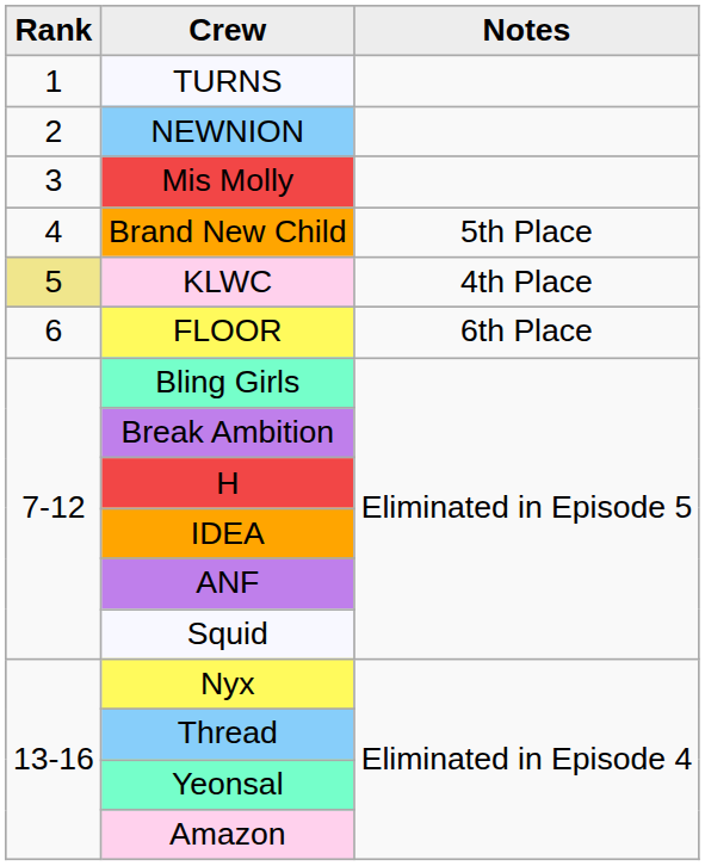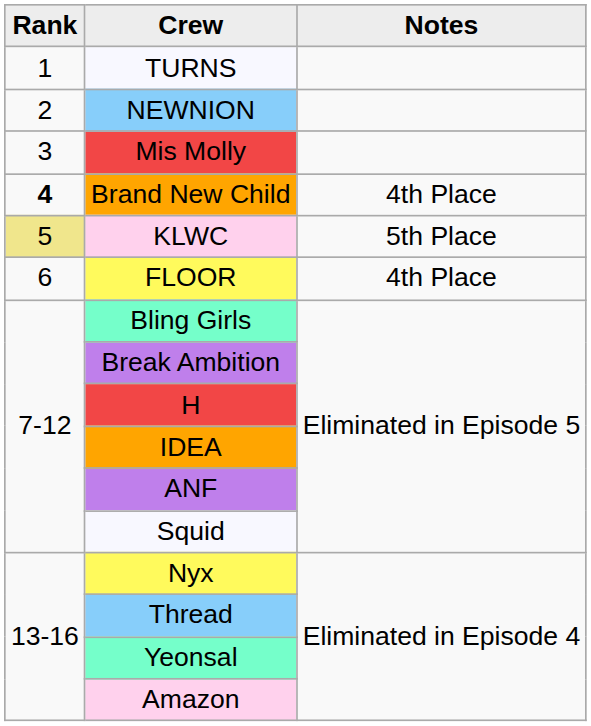 <table class="wikitable" style="text-align:center; ">
 <tr>
 <th style="background:#EDEDED">Rank</th>
 <th style="background:#EDEDED">Crew</th>
 <th style="background:#EDEDED">Notes</th>
 </tr>
 <tr>
 <td>1</td>
 <td style="background:#F8F8FF">TURNS</td>
 <td></td>
 </tr>
 <tr>
 <td>2</td>
 <td style="background:#87CEFA">NEWNION</td>
 <td></td>
 </tr>
 <tr>
 <td>3</td>
 <td style="background:#F24646">Mis Molly</td>
 <td></td>
 </tr>
 <tr>
-<td>4</td>
+<td><strong>4</strong></td>
 <td style="background:orange">Brand New Child</td>
-<td>5th Place</td>
+<td>4th Place</td>
 </tr>
 <tr>
 <td style="background: khaki;">5</td>
 <td style="background:#FFD1ED">KLWC</td>
-<td>4th Place</td>
+<td>5th Place</td>
 </tr>
 <tr>
 <td>6</td>
 <td style="background:#FFFA5C">FLOOR</td>
-<td>6th Place</td>
+<td>4th Place</td>
 </tr>
 <tr>
 <td rowspan="6">7-12</td>
 <td style="background:#75FFCA">Bling Girls</td>
 <td rowspan="6">Eliminated in Episode 5</td>
 </tr>
 <tr>
 <td style="background:#BF7FEB">Break Ambition</td>
 </tr>
 <tr>
 <td style="background:#F24646">H</td>
 </tr>
 <tr>
 <td style="background:orange">IDEA</td>
 </tr>
 <tr>
 <td style="background:#BF7FEB">ANF</td>
 </tr>
 <tr>
 <td style="background:#F8F8FF">Squid</td>
 </tr>
 <tr>
 <td rowspan="4">13-16</td>
 <td style="background:#FFFA5C">Nyx</td>
 <td rowspan="4">Eliminated in Episode 4</td>
 </tr>
 <tr>
 <td style="background:#87CEFA">Thread</td>
 </tr>
 <tr>
 <td style="background:#75FFCA">Yeonsal</td>
 </tr>
 <tr>
 <td style="background:#FFD1ED">Amazon</td>
 </tr>
 </table>
